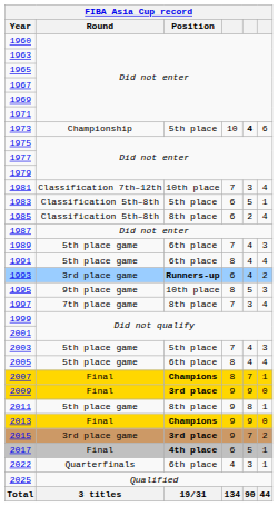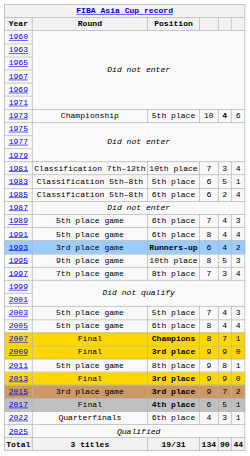 <table class="wikitable" style="text-align: center;">
 <tr>
 <th colspan=10><a href='#'>FIBA Asia Cup record</a></th>
 </tr>
 <tr>
 <th>Year</th>
 <th>Round</th>
 <th>Position</th>
 <th></th>
 <th></th>
 <th></th>
 </tr>
 <tr>
 <td> <a href='#'>1960</a></td>
 <td colspan=5 rowspan=6><em>Did not enter</em></td>
 </tr>
 <tr>
 <td> <a href='#'>1963</a></td>
 </tr>
 <tr>
 <td> <a href='#'>1965</a></td>
 </tr>
 <tr>
 <td> <a href='#'>1967</a></td>
 </tr>
 <tr>
 <td> <a href='#'>1969</a></td>
 </tr>
 <tr>
 <td> <a href='#'>1971</a></td>
 </tr>
 <tr>
 <td> <a href='#'>1973</a></td>
 <td>Championship</td>
 <td>5th place</td>
 <td>10</td>
 <td><strong>4</strong></td>
 <td>6</td>
 </tr>
 <tr>
 <td> <a href='#'>1975</a></td>
 <td colspan=5 rowspan=3><em>Did not enter</em></td>
 </tr>
 <tr>
 <td> <a href='#'>1977</a></td>
 </tr>
 <tr>
 <td> <a href='#'>1979</a></td>
 </tr>
 <tr>
 <td> <a href='#'>1981</a></td>
 <td>Classification 7th–12th</td>
 <td>10th place</td>
 <td>7</td>
 <td>3</td>
 <td>4</td>
 </tr>
 <tr>
 <td> <a href='#'>1983</a></td>
 <td>Classification 5th–8th</td>
 <td>5th place</td>
 <td>6</td>
 <td>5</td>
 <td>1</td>
 </tr>
 <tr>
 <td> <a href='#'>1985</a></td>
 <td>Classification 5th–8th</td>
-<td>8th place</td>
+<td>6th place</td>
 <td>6</td>
 <td>2</td>
 <td>4</td>
 </tr>
 <tr>
 <td> <a href='#'>1987</a></td>
 <td colspan=5><em>Did not enter</em></td>
 </tr>
 <tr>
 <td> <a href='#'>1989</a></td>
 <td>5th place game</td>
 <td>6th place</td>
 <td>7</td>
 <td>4</td>
 <td>3</td>
 </tr>
 <tr>
 <td> <a href='#'>1991</a></td>
 <td>5th place game</td>
 <td>6th place</td>
 <td>8</td>
 <td>4</td>
 <td>4</td>
 </tr>
 <tr style="background:#9acdff;">
 <td> <a href='#'>1993</a></td>
 <td>3rd place game</td>
 <td><strong>Runners-up</strong></td>
 <td>6</td>
 <td>4</td>
 <td>2</td>
 </tr>
 <tr>
 <td> <a href='#'>1995</a></td>
 <td>9th place game</td>
 <td>10th place</td>
 <td>8</td>
 <td>5</td>
 <td>3</td>
 </tr>
 <tr>
 <td> <a href='#'>1997</a></td>
 <td>7th place game</td>
 <td>8th place</td>
 <td>7</td>
 <td>3</td>
 <td>4</td>
 </tr>
 <tr>
 <td> <a href='#'>1999</a></td>
 <td colspan=5 rowspan=2><em>Did not qualify</em></td>
 </tr>
 <tr>
 <td> <a href='#'>2001</a></td>
 </tr>
 <tr>
 <td> <a href='#'>2003</a></td>
 <td>5th place game</td>
 <td>5th place</td>
 <td>7</td>
 <td>4</td>
 <td>3</td>
 </tr>
 <tr>
 <td> <a href='#'>2005</a></td>
 <td>5th place game</td>
 <td>6th place</td>
 <td>8</td>
 <td>4</td>
 <td>4</td>
 </tr>
 <tr bgcolor=gold>
 <td> <a href='#'>2007</a></td>
 <td>Final</td>
 <td><strong>Champions</strong></td>
 <td>8</td>
 <td>7</td>
 <td>1</td>
 </tr>
 <tr bgcolor=gold>
 <td> <a href='#'>2009</a></td>
 <td>Final</td>
 <td><strong>3rd place</strong></td>
 <td>9</td>
 <td>9</td>
 <td>0</td>
 </tr>
 <tr>
 <td> <a href='#'>2011</a></td>
 <td>5th place game</td>
 <td>8th place</td>
 <td>9</td>
 <td>8</td>
 <td>1</td>
 </tr>
 <tr bgcolor=gold>
 <td> <a href='#'>2013</a></td>
 <td>Final</td>
-<td><strong>Champions</strong></td>
+<td><strong>3rd place</strong></td>
 <td>9</td>
 <td>9</td>
 <td>0</td>
 </tr>
 <tr bgcolor="#cc9966">
 <td> <a href='#'>2015</a></td>
 <td>3rd place game</td>
 <td><strong>3rd place</strong></td>
 <td>9</td>
 <td>7</td>
 <td>2</td>
 </tr>
 <tr bgcolor=silver>
 <td> <a href='#'>2017</a></td>
 <td>Final</td>
 <td><strong>4th place</strong></td>
 <td>6</td>
 <td>5</td>
 <td>1</td>
 </tr>
 <tr>
 <td> <a href='#'>2022</a></td>
 <td>Quarterfinals</td>
 <td>6th place</td>
 <td>4</td>
 <td>3</td>
 <td>1</td>
 </tr>
 <tr>
 <td> <a href='#'>2025</a></td>
 <td colspan=5><em>Qualified</em></td>
 </tr>
 <tr>
 <th>Total</th>
 <th>3 titles</th>
 <th>19/31</th>
 <th>134</th>
 <th>90</th>
 <th>44</th>
 </tr>
 </table>
